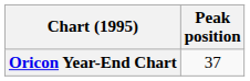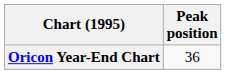 <table class="wikitable plainrowheaders" style="text-align:center;">
 <tr>
 <th>Chart (1995)</th>
 <th>Peak<br>position</th>
 </tr>
 <tr>
 <th scope="row"><a href='#'>Oricon</a> Year-End Chart</th>
-<td>37</td>
+<td>36</td>
 </tr>
 </table>
